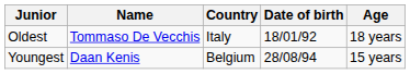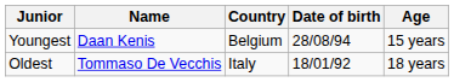 <table class="wikitable">
 <tr>
 <th>Junior</th>
 <th>Name</th>
 <th>Country</th>
 <th>Date of birth</th>
 <th>Age</th>
 </tr>
 <tr>
+<td>Youngest</td>
+<td><a href='#'>Daan Kenis</a></td>
+<td>Belgium </td>
+<td>28/08/94</td>
+<td>15 years</td>
+</tr>
+<tr>
 <td>Oldest</td>
 <td><a href='#'>Tommaso De Vecchis</a></td>
 <td>Italy </td>
 <td>18/01/92</td>
 <td>18 years</td>
 </tr>
-<tr>
-<td>Youngest</td>
-<td><a href='#'>Daan Kenis</a></td>
-<td>Belgium </td>
-<td>28/08/94</td>
-<td>15 years</td>
-</tr>
 </table>
